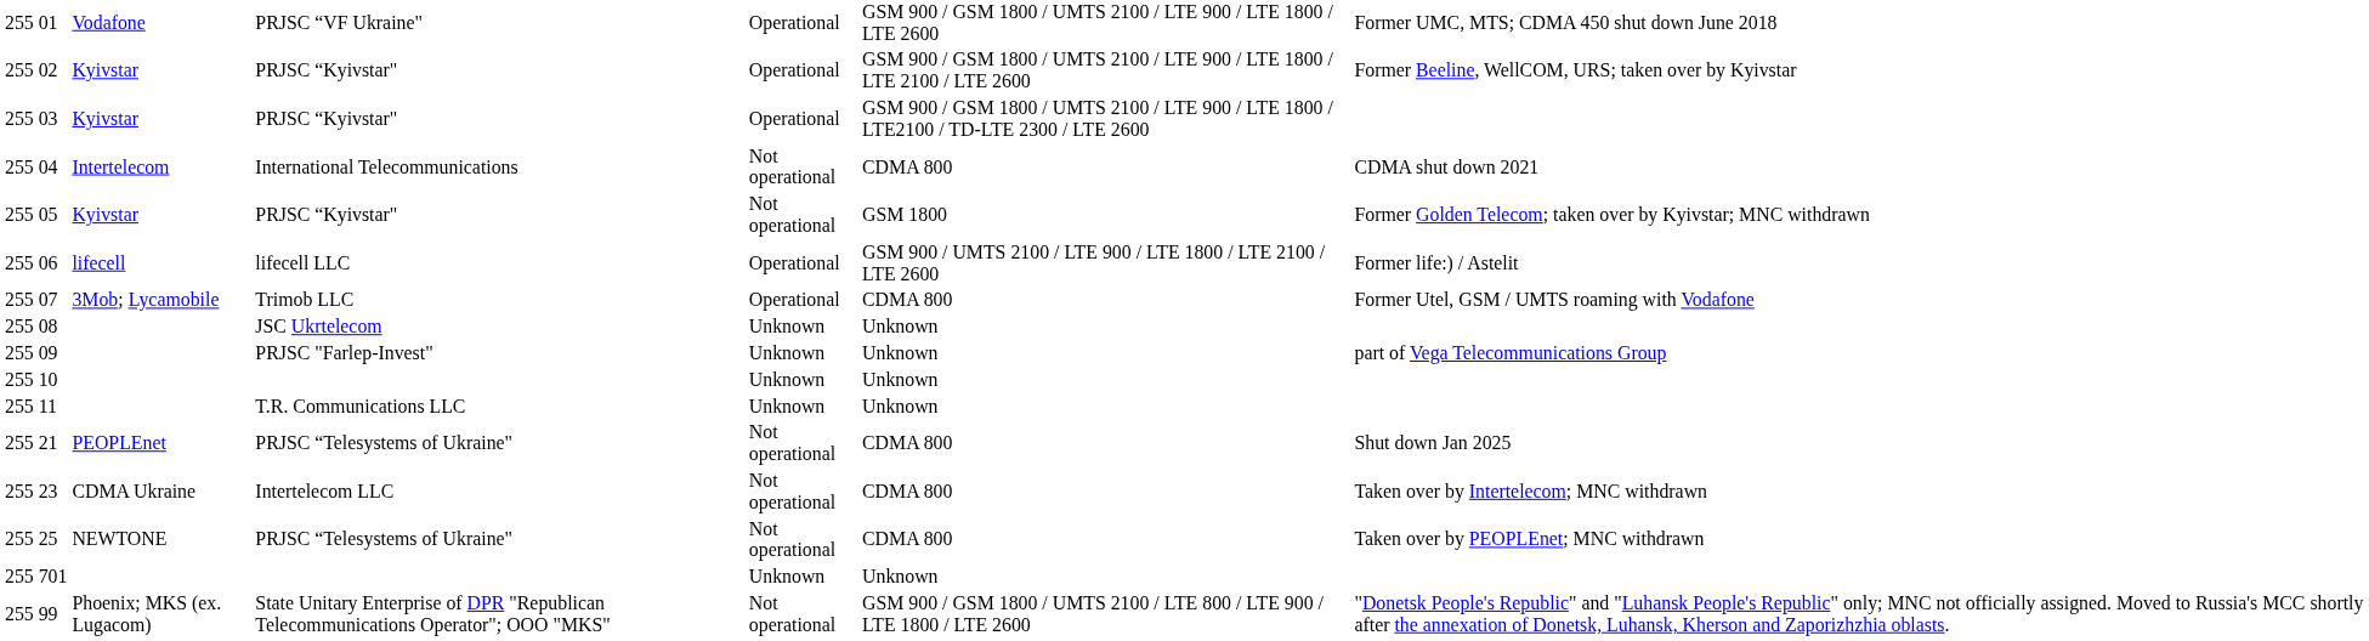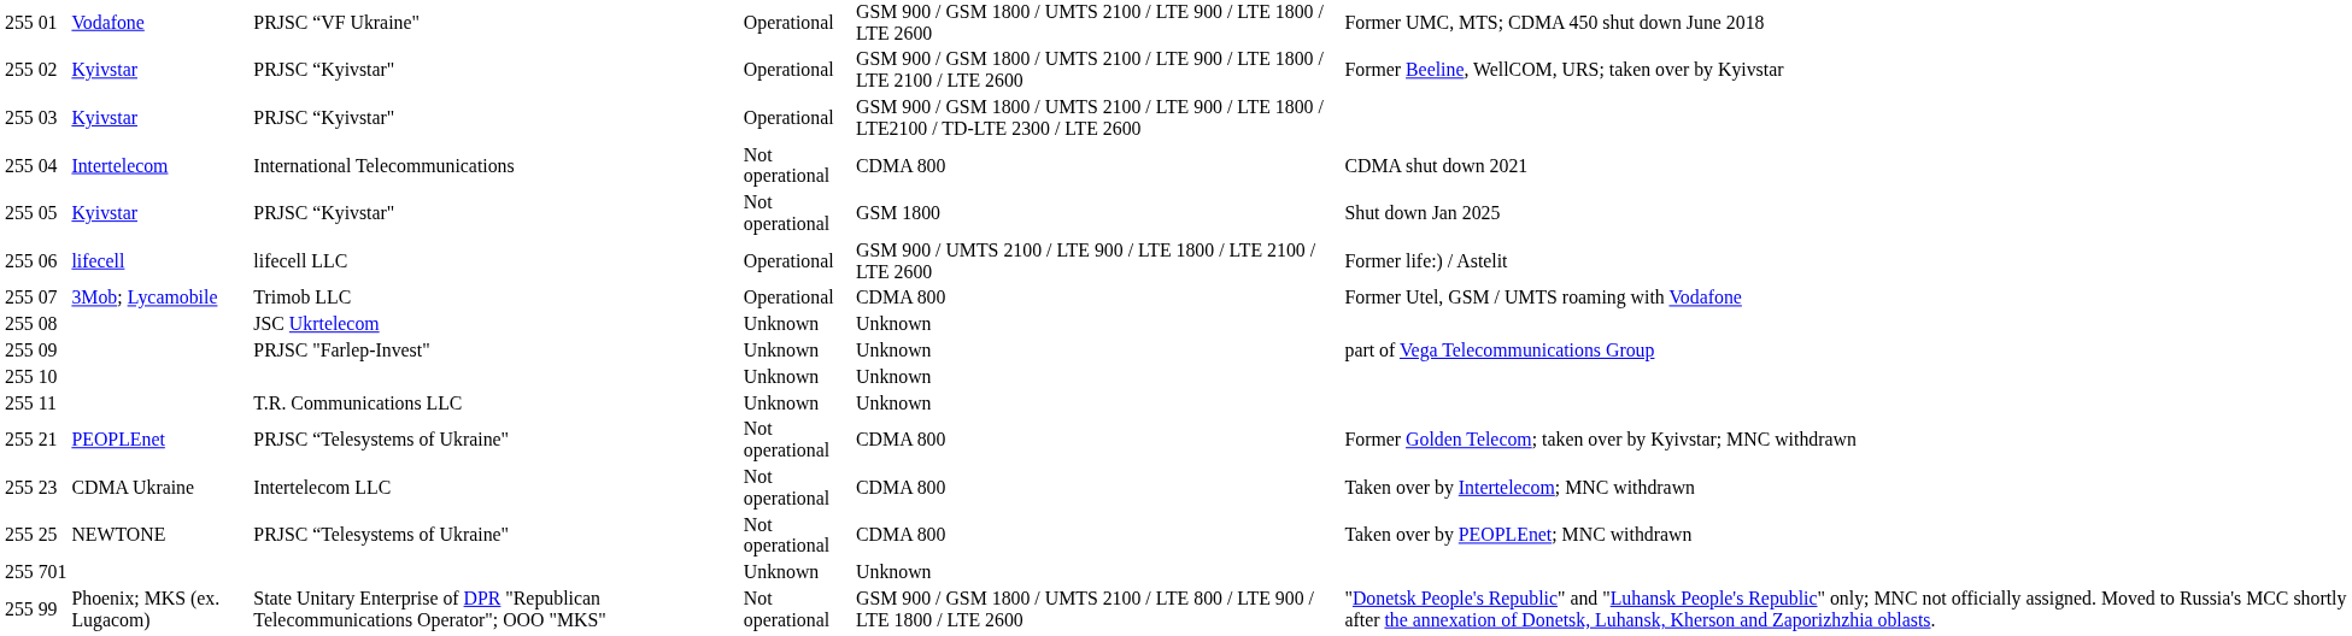 <table>
 <tr>
 <td>255</td>
 <td>01</td>
 <td><a href='#'>Vodafone</a></td>
 <td>PRJSC “VF Ukraine"</td>
 <td>Operational</td>
 <td>GSM 900 / GSM 1800 / UMTS 2100 / LTE 900 / LTE 1800 / LTE 2600</td>
 <td>Former UMC, MTS; CDMA 450 shut down June 2018</td>
 </tr>
 <tr>
 <td>255</td>
 <td>02</td>
 <td><a href='#'>Kyivstar</a></td>
 <td>PRJSC “Kyivstar"</td>
 <td>Operational</td>
 <td>GSM 900 / GSM 1800 / UMTS 2100 / LTE 900 / LTE 1800 / LTE 2100 / LTE 2600</td>
 <td>Former <a href='#'>Beeline</a>,  WellCOM, URS; taken over by Kyivstar</td>
 </tr>
 <tr>
 <td>255</td>
 <td>03</td>
 <td><a href='#'>Kyivstar</a></td>
 <td>PRJSC “Kyivstar"</td>
 <td>Operational</td>
 <td>GSM 900 / GSM 1800 / UMTS 2100 / LTE 900 / LTE 1800 / LTE2100 / TD-LTE 2300 / LTE 2600</td>
 <td></td>
 </tr>
 <tr>
 <td>255</td>
 <td>04</td>
 <td><a href='#'>Intertelecom</a></td>
 <td>International Telecommunications</td>
 <td>Not operational</td>
 <td>CDMA 800</td>
 <td>CDMA shut down 2021</td>
 </tr>
 <tr>
 <td>255</td>
 <td>05</td>
 <td><a href='#'>Kyivstar</a></td>
 <td>PRJSC “Kyivstar"</td>
 <td>Not operational</td>
 <td>GSM 1800</td>
-<td>Former <a href='#'>Golden Telecom</a>; taken over by Kyivstar; MNC withdrawn</td>
+<td> Shut down Jan 2025</td>
 </tr>
 <tr>
 <td>255</td>
 <td>06</td>
 <td><a href='#'>lifecell</a></td>
 <td>lifecell LLC</td>
 <td>Operational</td>
 <td>GSM 900 / UMTS 2100 / LTE 900 / LTE 1800 / LTE 2100 / LTE 2600</td>
 <td>Former life:) / Astelit</td>
 </tr>
 <tr>
 <td>255</td>
 <td>07</td>
 <td><a href='#'>3Mob</a>; <a href='#'>Lycamobile</a></td>
 <td>Trimob LLC</td>
 <td>Operational</td>
 <td>CDMA 800</td>
 <td>Former Utel, GSM / UMTS roaming with <a href='#'>Vodafone</a></td>
 </tr>
 <tr>
 <td>255</td>
 <td>08</td>
 <td></td>
 <td>JSC <a href='#'>Ukrtelecom</a></td>
 <td>Unknown</td>
 <td>Unknown</td>
 <td></td>
 </tr>
 <tr>
 <td>255</td>
 <td>09</td>
 <td></td>
 <td>PRJSC "Farlep-Invest"</td>
 <td>Unknown</td>
 <td>Unknown</td>
 <td>part of <a href='#'>Vega Telecommunications Group</a></td>
 </tr>
 <tr>
 <td>255</td>
 <td>10</td>
 <td></td>
 <td></td>
 <td>Unknown</td>
 <td>Unknown</td>
 <td></td>
 </tr>
 <tr>
 <td>255</td>
 <td>11</td>
 <td></td>
 <td>T.R. Communications LLC</td>
 <td>Unknown</td>
 <td>Unknown</td>
 <td></td>
 </tr>
 <tr>
 <td>255</td>
 <td>21</td>
 <td><a href='#'>PEOPLEnet</a></td>
 <td>PRJSC “Telesystems of Ukraine"</td>
 <td>Not operational</td>
 <td>CDMA 800</td>
-<td> Shut down Jan 2025</td>
+<td>Former <a href='#'>Golden Telecom</a>; taken over by Kyivstar; MNC withdrawn</td>
 </tr>
 <tr>
 <td>255</td>
 <td>23</td>
 <td>CDMA Ukraine</td>
 <td>Intertelecom LLC</td>
 <td>Not operational</td>
 <td>CDMA 800</td>
 <td>Taken over by <a href='#'>Intertelecom</a>; MNC withdrawn</td>
 </tr>
 <tr>
 <td>255</td>
 <td>25</td>
 <td>NEWTONE</td>
 <td>PRJSC “Telesystems of Ukraine"</td>
 <td>Not operational</td>
 <td>CDMA 800</td>
 <td>Taken over by <a href='#'>PEOPLEnet</a>; MNC withdrawn</td>
 </tr>
 <tr>
 <td>255</td>
 <td>701</td>
 <td></td>
 <td></td>
 <td>Unknown</td>
 <td>Unknown</td>
 <td></td>
 </tr>
 <tr>
 <td>255</td>
 <td>99</td>
 <td>Phoenix; MKS (ex. Lugacom)</td>
 <td>State Unitary Enterprise of <a href='#'>DPR</a> "Republican Telecommunications Operator"; OOO "MKS"</td>
 <td>Not operational</td>
 <td>GSM 900 / GSM 1800 / UMTS 2100 / LTE 800 / LTE 900 / LTE 1800 / LTE 2600</td>
 <td>"<a href='#'>Donetsk People's Republic</a>" and "<a href='#'>Luhansk People's Republic</a>" only; MNC not officially assigned. Moved to Russia's MCC shortly after <a href='#'>the annexation of Donetsk, Luhansk, Kherson and Zaporizhzhia oblasts</a>.</td>
 </tr>
 </table>
